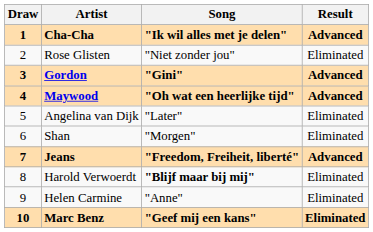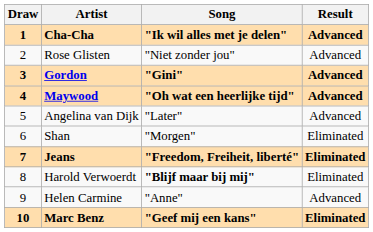 <table class="sortable wikitable" style="margin: 1em auto 1em auto; text-align:center">
 <tr>
 <th>Draw</th>
 <th>Artist</th>
 <th>Song</th>
 <th>Result</th>
 </tr>
 <tr style="font-weight:bold;background:navajowhite">
 <td>1</td>
 <td align="left">Cha-Cha</td>
 <td align="left">"Ik wil alles met je delen"</td>
 <td>Advanced</td>
 </tr>
 <tr>
 <td>2</td>
 <td align="left">Rose Glisten</td>
 <td align="left">"Niet zonder jou"</td>
-<td>Eliminated</td>
+<td>Advanced</td>
 </tr>
 <tr style="font-weight:bold;background:navajowhite">
 <td>3</td>
 <td align="left"><a href='#'>Gordon</a></td>
 <td align="left">"Gini"</td>
 <td>Advanced</td>
 </tr>
 <tr style="font-weight:bold;background:navajowhite">
 <td>4</td>
 <td align="left"><a href='#'>Maywood</a></td>
 <td align="left">"Oh wat een heerlijke tijd"</td>
 <td>Advanced</td>
 </tr>
 <tr>
 <td>5</td>
 <td align="left">Angelina van Dijk</td>
 <td align="left">"Later"</td>
-<td>Eliminated</td>
+<td>Advanced</td>
 </tr>
 <tr>
 <td>6</td>
 <td align="left">Shan</td>
 <td align="left">"Morgen"</td>
 <td>Eliminated</td>
 </tr>
 <tr style="font-weight:bold;background:navajowhite">
 <td>7</td>
 <td align="left">Jeans</td>
 <td align="left">"Freedom, Freiheit, liberté"</td>
-<td>Advanced</td>
+<td>Eliminated</td>
 </tr>
 <tr>
 <td>8</td>
 <td align="left">Harold Verwoerdt</td>
 <td align="left"><strong>"Blijf maar bij mij"</strong></td>
 <td>Eliminated</td>
 </tr>
 <tr>
 <td>9</td>
 <td align="left">Helen Carmine</td>
 <td align="left">"Anne"</td>
-<td>Eliminated</td>
+<td>Advanced</td>
 </tr>
 <tr style="font-weight:bold;background:navajowhite">
 <td>10</td>
 <td align="left">Marc Benz</td>
 <td align="left">"Geef mij een kans"</td>
 <td>Eliminated</td>
 </tr>
 </table>
